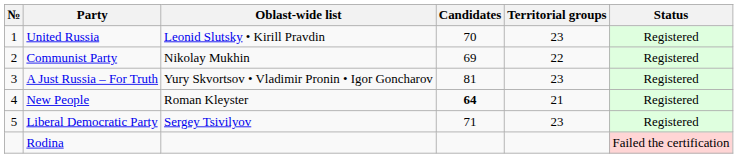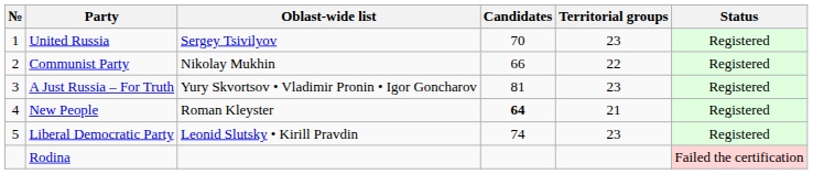 <table class="wikitable sortable" style="background: #f9f9f9; text-align:right; font-size: 95%">
 <tr>
 <th align=center>№</th>
 <th align=center>Party</th>
 <th align=center>Oblast-wide list</th>
 <th align=center>Candidates</th>
 <th align=center>Territorial groups</th>
 <th align=center>Status</th>
 </tr>
 <tr>
 <td align=center>1</td>
 <td align=left><a href='#'>United Russia</a></td>
-<td align=left><a href='#'>Leonid Slutsky</a> • Kirill Pravdin</td>
+<td align=left><a href='#'>Sergey Tsivilyov</a></td>
 <td align=center>70</td>
 <td align=center>23</td>
 <td align=center bgcolor="#DFFFDF">Registered</td>
 </tr>
 <tr>
 <td align=center>2</td>
 <td align=left><a href='#'>Communist Party</a></td>
 <td align=left>Nikolay Mukhin</td>
-<td align=center>69</td>
+<td align=center>66</td>
 <td align=center>22</td>
 <td align=center bgcolor="#DFFFDF">Registered</td>
 </tr>
 <tr>
 <td align=center>3</td>
 <td align=left><a href='#'>A Just Russia – For Truth</a></td>
 <td align=left>Yury Skvortsov • Vladimir Pronin • Igor Goncharov</td>
 <td align=center>81</td>
 <td align=center>23</td>
 <td align=center bgcolor="#DFFFDF">Registered</td>
 </tr>
 <tr>
 <td align=center>4</td>
 <td align=left><a href='#'>New People</a></td>
 <td align=left>Roman Kleyster</td>
 <td align=center><strong>64</strong></td>
 <td align=center>21</td>
 <td align=center bgcolor="#DFFFDF">Registered</td>
 </tr>
 <tr>
 <td align=center>5</td>
 <td align=left><a href='#'>Liberal Democratic Party</a></td>
-<td align=left><a href='#'>Sergey Tsivilyov</a></td>
-<td align=center>71</td>
+<td align=left><a href='#'>Leonid Slutsky</a> • Kirill Pravdin</td>
+<td align=center>74</td>
 <td align=center>23</td>
 <td align=center bgcolor="#DFFFDF">Registered</td>
 </tr>
 <tr>
 <td></td>
 <td align=left><a href='#'>Rodina</a></td>
 <td align=left></td>
 <td align=center></td>
 <td align=center></td>
 <td align=center bgcolor="#FFD5D5">Failed the certification</td>
 </tr>
 </table>
